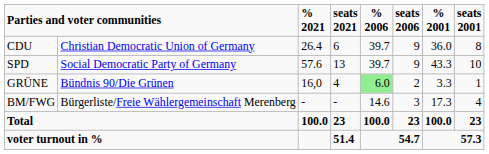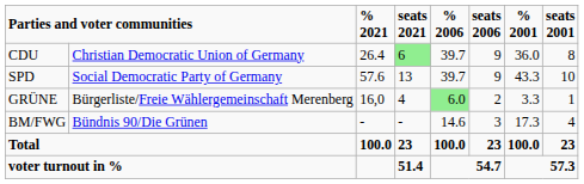 <table class="wikitable">
 <tr --  class="bgcolor5">
 <td colspan="2"><strong>Parties and voter communities</strong></td>
 <td><strong>%</strong><br><strong>2021</strong></td>
 <td><strong>seats</strong><br><strong>2021</strong></td>
 <td align="center"><strong>%<br>2006</strong></td>
 <td align="center"><strong>seats<br>2006</strong></td>
 <td align="center"><strong>%<br>2001</strong></td>
 <td align="center"><strong>seats<br>2001</strong></td>
 </tr>
 <tr --->
 <td>CDU</td>
 <td><a href='#'>Christian Democratic Union of Germany</a></td>
 <td>26.4</td>
-<td>6</td>
+<td style="background: lightgreen;">6</td>
 <td align="right">39.7</td>
 <td align="right">9</td>
 <td align="right">36.0</td>
 <td align="right">8</td>
 </tr>
 <tr --->
 <td>SPD</td>
 <td><a href='#'>Social Democratic Party of Germany</a></td>
 <td>57.6</td>
 <td>13</td>
 <td align="right">39.7</td>
 <td align="right">9</td>
 <td align="right">43.3</td>
 <td align="right">10</td>
 </tr>
 <tr --->
 <td>GRÜNE</td>
-<td><a href='#'>Bündnis 90/Die Grünen</a></td>
+<td>Bürgerliste/<a href='#'>Freie Wählergemeinschaft</a> Merenberg</td>
 <td>16,0</td>
 <td>4</td>
 <td align="right" style="background: lightgreen;">6.0</td>
 <td align="right">2</td>
 <td align="right">3.3</td>
 <td align="right">1</td>
 </tr>
 <tr --->
 <td>BM/FWG</td>
-<td>Bürgerliste/<a href='#'>Freie Wählergemeinschaft</a> Merenberg</td>
+<td><a href='#'>Bündnis 90/Die Grünen</a></td>
 <td>-</td>
 <td>-</td>
 <td align="right">14.6</td>
 <td align="right">3</td>
 <td align="right">17.3</td>
 <td align="right">4</td>
 </tr>
 <tr --  class="bgcolor5">
 <td colspan="2"><strong>Total</strong></td>
 <td><strong>100.0</strong></td>
 <td><strong>23</strong></td>
 <td align="right"><strong>100.0</strong></td>
 <td align="right"><strong>23</strong></td>
 <td align="right"><strong>100.0</strong></td>
 <td align="right"><strong>23</strong></td>
 </tr>
 <tr --  class="bgcolor5">
 <td colspan="2"><strong>voter turnout in %</strong></td>
 <td></td>
 <td><strong>51.4</strong></td>
 <td colspan="2" align="right"><strong>54.7</strong></td>
 <td colspan="2" align="right"><strong>57.3</strong></td>
 </tr>
 </table>
